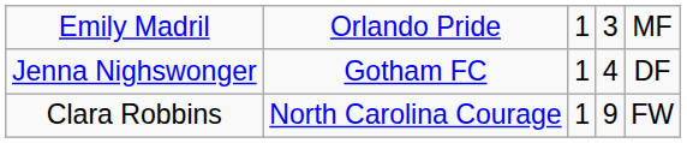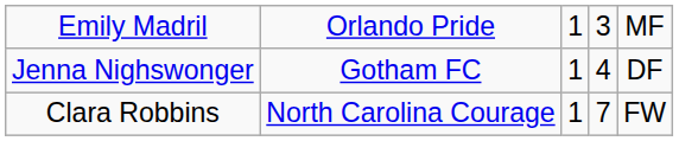 <table class="wikitable" style="text-align:center;">
 <tr>
 <td><a href='#'>Emily Madril</a></td>
 <td><a href='#'>Orlando Pride</a></td>
 <td>1</td>
 <td>3</td>
 <td>MF</td>
 </tr>
 <tr>
 <td><a href='#'>Jenna Nighswonger</a></td>
 <td><a href='#'>Gotham FC</a></td>
 <td>1</td>
 <td>4</td>
 <td>DF</td>
 </tr>
 <tr>
 <td>Clara Robbins</td>
 <td><a href='#'>North Carolina Courage</a></td>
 <td>1</td>
-<td>9</td>
+<td>7</td>
 <td>FW</td>
 </tr>
 </table>
